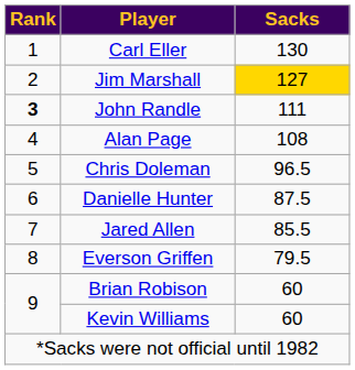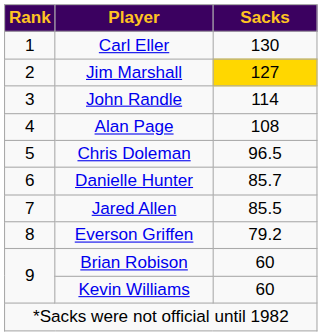 <table class="wikitable" style="text-align:center">
 <tr>
 <th width=40px style="background:#3b0160;color:#ffc322">Rank</th>
 <th width=140px style="background:#3b0160;color:#ffc322">Player</th>
 <th width=90px style="background:#3b0160;color:#ffc322">Sacks</th>
 </tr>
 <tr>
 <td>1</td>
 <td><a href='#'>Carl Eller</a></td>
 <td>130</td>
 </tr>
 <tr>
 <td>2</td>
 <td><a href='#'>Jim Marshall</a></td>
 <td style="background: gold;">127</td>
 </tr>
 <tr>
-<td><strong>3</strong></td>
+<td>3</td>
 <td><a href='#'>John Randle</a></td>
-<td>111</td>
+<td>114</td>
 </tr>
 <tr>
 <td>4</td>
 <td><a href='#'>Alan Page</a></td>
 <td>108</td>
 </tr>
 <tr>
 <td>5</td>
 <td><a href='#'>Chris Doleman</a></td>
 <td>96.5</td>
 </tr>
 <tr>
 <td>6</td>
 <td><a href='#'>Danielle Hunter</a></td>
-<td>87.5</td>
+<td>85.7</td>
 </tr>
 <tr>
 <td>7</td>
 <td><a href='#'>Jared Allen</a></td>
 <td>85.5</td>
 </tr>
 <tr>
 <td>8</td>
 <td><a href='#'>Everson Griffen</a></td>
-<td>79.5</td>
+<td>79.2</td>
 </tr>
 <tr>
 <td rowspan=2>9</td>
 <td><a href='#'>Brian Robison</a></td>
 <td>60</td>
 </tr>
 <tr>
 <td><a href='#'>Kevin Williams</a></td>
 <td>60</td>
 </tr>
 <tr>
 <td colspan="3">*Sacks were not official until 1982</td>
 </tr>
 </table>
